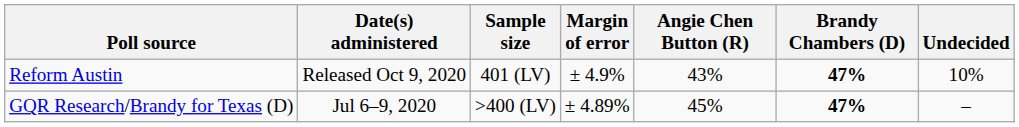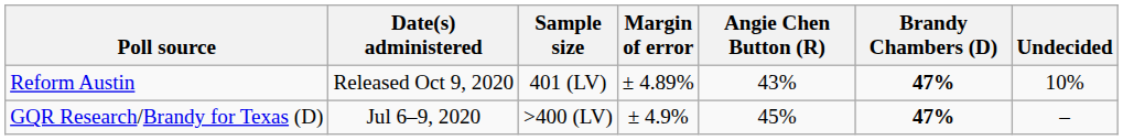 <table class="wikitable" style="font-size:90%;text-align:center;">
 <tr valign=bottom>
 <th>Poll source</th>
 <th>Date(s)<br>administered</th>
 <th>Sample<br>size</th>
 <th>Margin<br>of error</th>
 <th style="width:100px;">Angie Chen<br>Button (R)</th>
 <th style="width:100px;">Brandy<br>Chambers (D)</th>
 <th>Undecided</th>
 </tr>
 <tr>
 <td style="text-align:left;"><a href='#'>Reform Austin</a></td>
 <td>Released Oct 9, 2020</td>
 <td>401 (LV)</td>
-<td>± 4.9%</td>
+<td>± 4.89%</td>
 <td>43%</td>
 <td><strong>47%</strong></td>
 <td>10%</td>
 </tr>
 <tr>
 <td style="text-align:left;"><a href='#'>GQR Research</a>/<a href='#'>Brandy for Texas</a> (D)</td>
 <td>Jul 6–9, 2020</td>
 <td>>400 (LV)</td>
-<td>± 4.89%</td>
+<td>± 4.9%</td>
 <td>45%</td>
 <td><strong>47%</strong></td>
 <td>–</td>
 </tr>
 </table>
